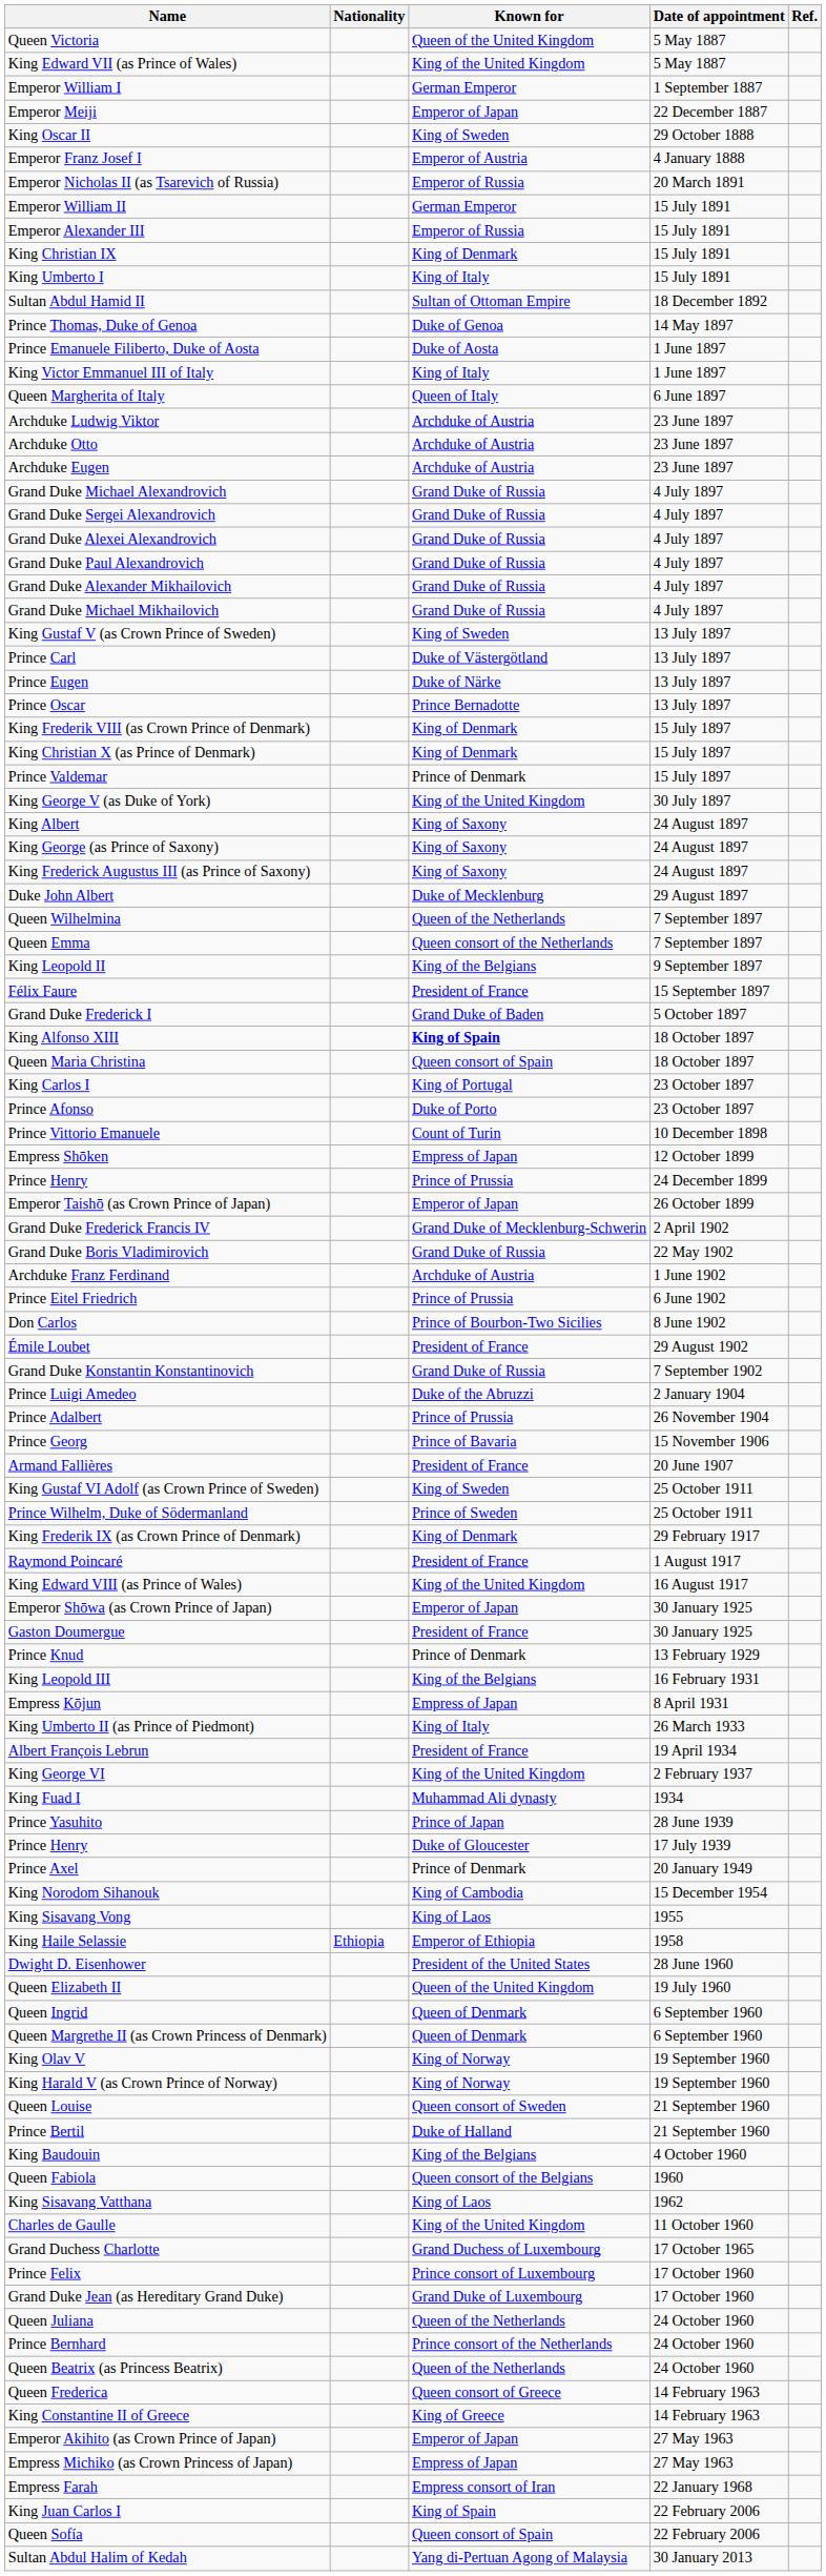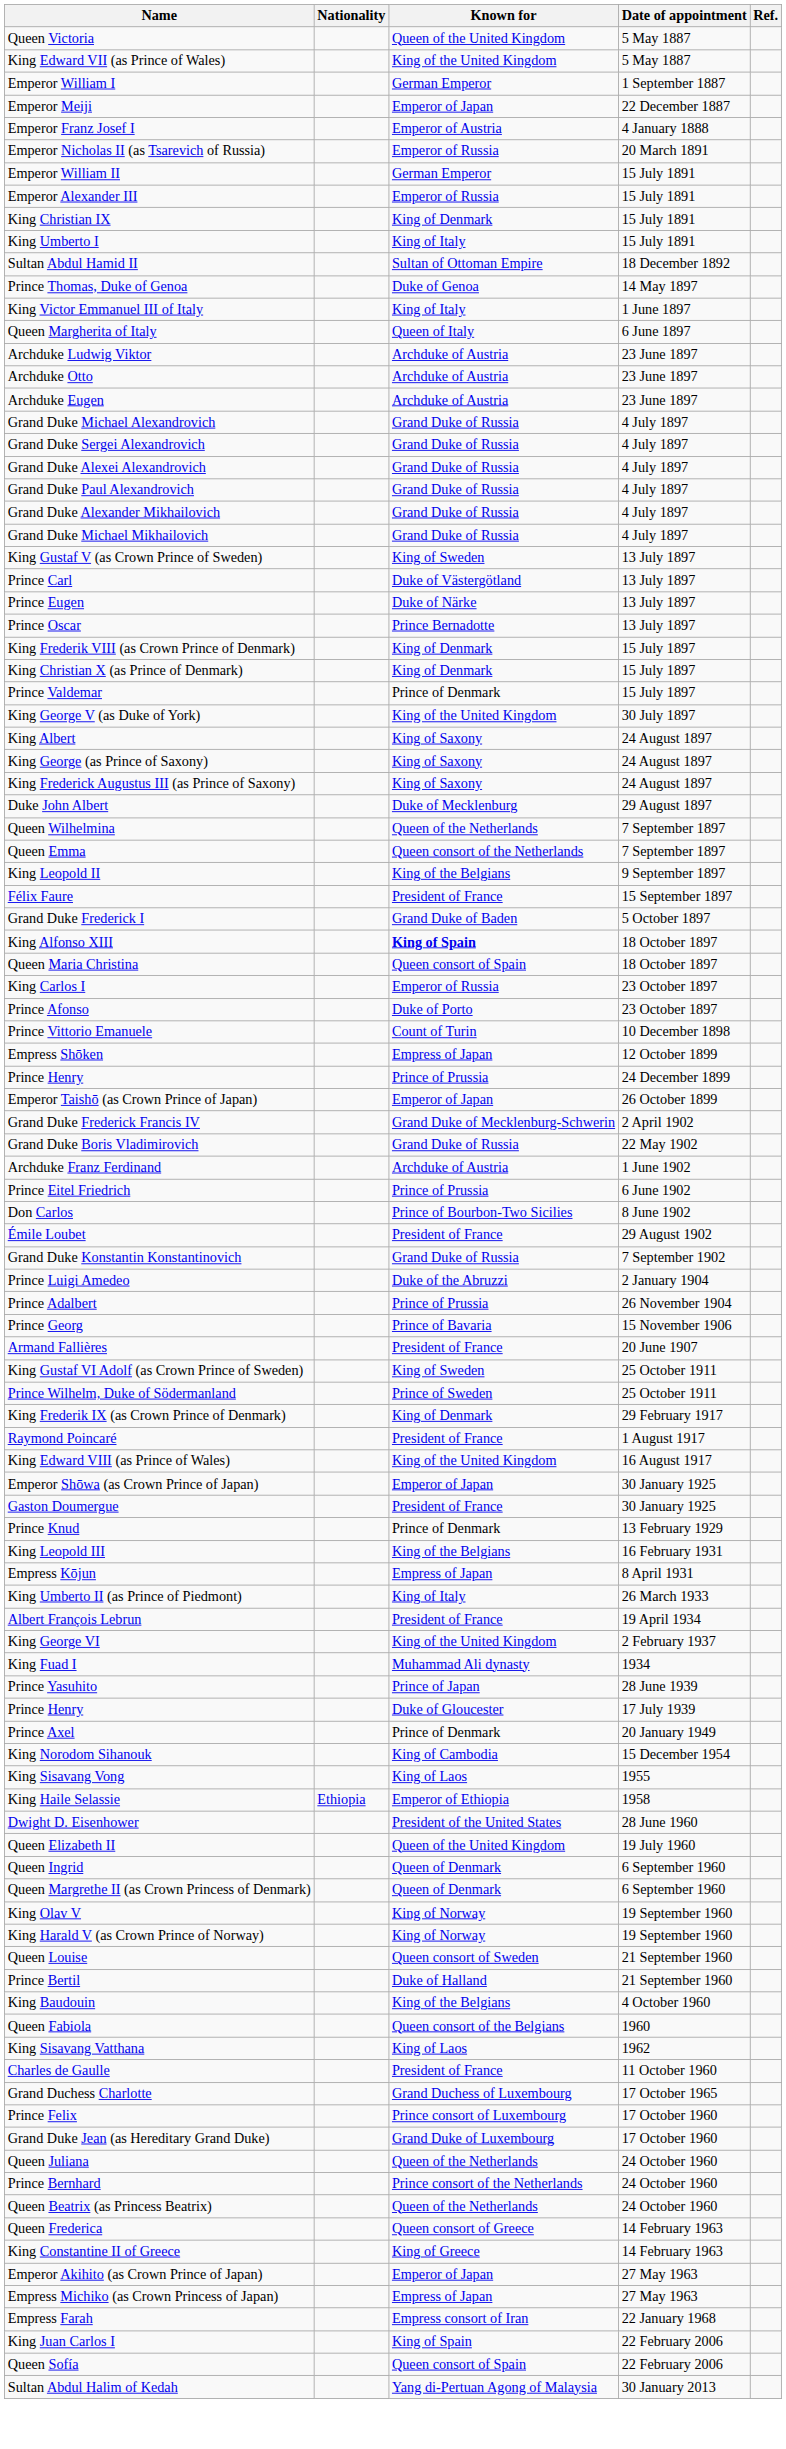 <table class="wikitable sortable">
 <tr>
 <th>Name</th>
 <th>Nationality</th>
 <th>Known for</th>
 <th>Date of appointment</th>
 <th class="unsortable">Ref.</th>
 </tr>
 <tr>
 <td>Queen <a href='#'>Victoria</a></td>
 <td></td>
 <td><a href='#'>Queen of the United Kingdom</a></td>
 <td>5 May 1887</td>
 <td></td>
 </tr>
 <tr>
 <td>King <a href='#'>Edward VII</a> (as Prince of Wales)</td>
 <td></td>
 <td><a href='#'>King of the United Kingdom</a></td>
 <td>5 May 1887</td>
 <td></td>
 </tr>
 <tr>
 <td>Emperor <a href='#'>William I</a></td>
 <td></td>
 <td><a href='#'>German Emperor</a></td>
 <td>1 September 1887</td>
 <td></td>
 </tr>
 <tr>
 <td>Emperor <a href='#'>Meiji</a></td>
 <td></td>
 <td><a href='#'>Emperor of Japan</a></td>
 <td>22 December 1887</td>
-<td></td>
-</tr>
-<tr>
-<td>King <a href='#'>Oscar II</a></td>
-<td></td>
-<td><a href='#'>King of Sweden</a></td>
-<td>29 October 1888</td>
 <td></td>
 </tr>
 <tr>
 <td>Emperor <a href='#'>Franz Josef I</a></td>
 <td></td>
 <td><a href='#'>Emperor of Austria</a></td>
 <td>4 January 1888</td>
 <td></td>
 </tr>
 <tr>
 <td>Emperor <a href='#'>Nicholas II</a> (as <a href='#'>Tsarevich</a> of Russia)</td>
 <td></td>
 <td><a href='#'>Emperor of Russia</a></td>
 <td>20 March 1891</td>
 <td></td>
 </tr>
 <tr>
 <td>Emperor <a href='#'>William II</a></td>
 <td></td>
 <td><a href='#'>German Emperor</a></td>
 <td>15 July 1891</td>
 <td></td>
 </tr>
 <tr>
 <td>Emperor <a href='#'>Alexander III</a></td>
 <td></td>
 <td><a href='#'>Emperor of Russia</a></td>
 <td>15 July 1891</td>
 <td></td>
 </tr>
 <tr>
 <td>King <a href='#'>Christian IX</a></td>
 <td></td>
 <td><a href='#'>King of Denmark</a></td>
 <td>15 July 1891</td>
 <td></td>
 </tr>
 <tr>
 <td>King <a href='#'>Umberto I</a></td>
 <td></td>
 <td><a href='#'>King of Italy</a></td>
 <td>15 July 1891</td>
 <td></td>
 </tr>
 <tr>
 <td>Sultan <a href='#'>Abdul Hamid II</a></td>
 <td></td>
 <td><a href='#'>Sultan of Ottoman Empire</a></td>
 <td>18 December 1892</td>
 <td></td>
 </tr>
 <tr>
 <td>Prince <a href='#'>Thomas, Duke of Genoa</a></td>
 <td></td>
 <td><a href='#'>Duke of Genoa</a></td>
 <td>14 May 1897</td>
-<td></td>
-</tr>
-<tr>
-<td>Prince <a href='#'>Emanuele Filiberto, Duke of Aosta</a></td>
-<td></td>
-<td><a href='#'>Duke of Aosta</a></td>
-<td>1 June 1897</td>
 <td></td>
 </tr>
 <tr>
 <td>King <a href='#'>Victor Emmanuel III of Italy</a></td>
 <td></td>
 <td><a href='#'>King of Italy</a></td>
 <td>1 June 1897</td>
 <td></td>
 </tr>
 <tr>
 <td>Queen <a href='#'>Margherita of Italy</a></td>
 <td></td>
 <td><a href='#'>Queen of Italy</a></td>
 <td>6 June 1897</td>
 <td></td>
 </tr>
 <tr>
 <td>Archduke <a href='#'>Ludwig Viktor</a></td>
 <td></td>
 <td><a href='#'>Archduke of Austria</a></td>
 <td>23 June 1897</td>
 <td></td>
 </tr>
 <tr>
 <td>Archduke <a href='#'>Otto</a></td>
 <td></td>
 <td><a href='#'>Archduke of Austria</a></td>
 <td>23 June 1897</td>
 <td></td>
 </tr>
 <tr>
 <td>Archduke <a href='#'>Eugen</a></td>
 <td></td>
 <td><a href='#'>Archduke of Austria</a></td>
 <td>23 June 1897</td>
 <td></td>
 </tr>
 <tr>
 <td>Grand Duke <a href='#'>Michael Alexandrovich</a></td>
 <td></td>
 <td><a href='#'>Grand Duke of Russia</a></td>
 <td>4 July 1897</td>
 <td></td>
 </tr>
 <tr>
 <td>Grand Duke <a href='#'>Sergei Alexandrovich</a></td>
 <td></td>
 <td><a href='#'>Grand Duke of Russia</a></td>
 <td>4 July 1897</td>
 <td></td>
 </tr>
 <tr>
 <td>Grand Duke <a href='#'>Alexei Alexandrovich</a></td>
 <td></td>
 <td><a href='#'>Grand Duke of Russia</a></td>
 <td>4 July 1897</td>
 <td></td>
 </tr>
 <tr>
 <td>Grand Duke <a href='#'>Paul Alexandrovich</a></td>
 <td></td>
 <td><a href='#'>Grand Duke of Russia</a></td>
 <td>4 July 1897</td>
 <td></td>
 </tr>
 <tr>
 <td>Grand Duke <a href='#'>Alexander Mikhailovich</a></td>
 <td></td>
 <td><a href='#'>Grand Duke of Russia</a></td>
 <td>4 July 1897</td>
 <td></td>
 </tr>
 <tr>
 <td>Grand Duke <a href='#'>Michael Mikhailovich</a></td>
 <td></td>
 <td><a href='#'>Grand Duke of Russia</a></td>
 <td>4 July 1897</td>
 <td></td>
 </tr>
 <tr>
 <td>King <a href='#'>Gustaf V</a> (as Crown Prince of Sweden)</td>
 <td></td>
 <td><a href='#'>King of Sweden</a></td>
 <td>13 July 1897</td>
 <td></td>
 </tr>
 <tr>
 <td>Prince <a href='#'>Carl</a></td>
 <td></td>
 <td><a href='#'>Duke of Västergötland</a></td>
 <td>13 July 1897</td>
 <td></td>
 </tr>
 <tr>
 <td>Prince <a href='#'>Eugen</a></td>
 <td></td>
 <td><a href='#'>Duke of Närke</a></td>
 <td>13 July 1897</td>
 <td></td>
 </tr>
 <tr>
 <td>Prince <a href='#'>Oscar</a></td>
 <td></td>
 <td><a href='#'>Prince Bernadotte</a></td>
 <td>13 July 1897</td>
 <td></td>
 </tr>
 <tr>
 <td>King <a href='#'>Frederik VIII</a> (as Crown Prince of Denmark)</td>
 <td></td>
 <td><a href='#'>King of Denmark</a></td>
 <td>15 July 1897</td>
 <td></td>
 </tr>
 <tr>
 <td>King <a href='#'>Christian X</a> (as Prince of Denmark)</td>
 <td></td>
 <td><a href='#'>King of Denmark</a></td>
 <td>15 July 1897</td>
 <td></td>
 </tr>
 <tr>
 <td>Prince <a href='#'>Valdemar</a></td>
 <td></td>
 <td>Prince of Denmark</td>
 <td>15 July 1897</td>
 <td></td>
 </tr>
 <tr>
 <td>King <a href='#'>George V</a> (as Duke of York)</td>
 <td></td>
 <td><a href='#'>King of the United Kingdom</a></td>
 <td>30 July 1897</td>
 <td></td>
 </tr>
 <tr>
 <td>King <a href='#'>Albert</a></td>
 <td></td>
 <td><a href='#'>King of Saxony</a></td>
 <td>24 August 1897</td>
 <td></td>
 </tr>
 <tr>
 <td>King <a href='#'>George</a> (as Prince of Saxony)</td>
 <td></td>
 <td><a href='#'>King of Saxony</a></td>
 <td>24 August 1897</td>
 <td></td>
 </tr>
 <tr>
 <td>King <a href='#'>Frederick Augustus III</a> (as Prince of Saxony)</td>
 <td></td>
 <td><a href='#'>King of Saxony</a></td>
 <td>24 August 1897</td>
 <td></td>
 </tr>
 <tr>
 <td>Duke <a href='#'>John Albert</a></td>
 <td></td>
 <td><a href='#'>Duke of Mecklenburg</a></td>
 <td>29 August 1897</td>
 <td></td>
 </tr>
 <tr>
 <td>Queen <a href='#'>Wilhelmina</a></td>
 <td></td>
 <td><a href='#'>Queen of the Netherlands</a></td>
 <td>7 September 1897</td>
 <td></td>
 </tr>
 <tr>
 <td>Queen <a href='#'>Emma</a></td>
 <td></td>
 <td><a href='#'>Queen consort of the Netherlands</a></td>
 <td>7 September 1897</td>
 <td></td>
 </tr>
 <tr>
 <td>King <a href='#'>Leopold II</a></td>
 <td></td>
 <td><a href='#'>King of the Belgians</a></td>
 <td>9 September 1897</td>
 <td></td>
 </tr>
 <tr>
 <td><a href='#'>Félix Faure</a></td>
 <td></td>
 <td><a href='#'>President of France</a></td>
 <td>15 September 1897</td>
 <td></td>
 </tr>
 <tr>
 <td>Grand Duke <a href='#'>Frederick I</a></td>
 <td></td>
 <td><a href='#'>Grand Duke of Baden</a></td>
 <td>5 October 1897</td>
 <td></td>
 </tr>
 <tr>
 <td>King <a href='#'>Alfonso XIII</a></td>
 <td></td>
 <td><strong><a href='#'>King of Spain</a></strong></td>
 <td>18 October 1897</td>
 <td></td>
 </tr>
 <tr>
 <td>Queen <a href='#'>Maria Christina</a></td>
 <td></td>
 <td><a href='#'>Queen consort of Spain</a></td>
 <td>18 October 1897</td>
 <td></td>
 </tr>
 <tr>
 <td>King <a href='#'>Carlos I</a></td>
 <td></td>
-<td><a href='#'>King of Portugal</a></td>
+<td><a href='#'>Emperor of Russia</a></td>
 <td>23 October 1897</td>
 <td></td>
 </tr>
 <tr>
 <td>Prince <a href='#'>Afonso</a></td>
 <td></td>
 <td><a href='#'>Duke of Porto</a></td>
 <td>23 October 1897</td>
 <td></td>
 </tr>
 <tr>
 <td>Prince <a href='#'>Vittorio Emanuele</a></td>
 <td></td>
 <td><a href='#'>Count of Turin</a></td>
 <td>10 December 1898</td>
 <td></td>
 </tr>
 <tr>
 <td>Empress <a href='#'>Shōken</a></td>
 <td></td>
 <td><a href='#'>Empress of Japan</a></td>
 <td>12 October 1899</td>
 <td></td>
 </tr>
 <tr>
 <td>Prince <a href='#'>Henry</a></td>
 <td></td>
 <td><a href='#'>Prince of Prussia</a></td>
 <td>24 December 1899</td>
 <td></td>
 </tr>
 <tr>
 <td>Emperor <a href='#'>Taishō</a> (as Crown Prince of Japan)</td>
 <td></td>
 <td><a href='#'>Emperor of Japan</a></td>
 <td>26 October 1899</td>
 <td></td>
 </tr>
 <tr>
 <td>Grand Duke <a href='#'>Frederick Francis IV</a></td>
 <td></td>
 <td><a href='#'>Grand Duke of Mecklenburg-Schwerin</a></td>
 <td>2 April 1902</td>
 <td></td>
 </tr>
 <tr>
 <td>Grand Duke <a href='#'>Boris Vladimirovich</a></td>
 <td></td>
 <td><a href='#'>Grand Duke of Russia</a></td>
 <td>22 May 1902</td>
 <td></td>
 </tr>
 <tr>
 <td>Archduke <a href='#'>Franz Ferdinand</a></td>
 <td></td>
 <td><a href='#'>Archduke of Austria</a></td>
 <td>1 June 1902</td>
 <td></td>
 </tr>
 <tr>
 <td>Prince <a href='#'>Eitel Friedrich</a></td>
 <td></td>
 <td><a href='#'>Prince of Prussia</a></td>
 <td>6 June 1902</td>
 <td></td>
 </tr>
 <tr>
 <td>Don <a href='#'>Carlos</a></td>
 <td></td>
 <td><a href='#'>Prince of Bourbon-Two Sicilies</a></td>
 <td>8 June 1902</td>
 <td></td>
 </tr>
 <tr>
 <td><a href='#'>Émile Loubet</a></td>
 <td></td>
 <td><a href='#'>President of France</a></td>
 <td>29 August 1902</td>
 <td></td>
 </tr>
 <tr>
 <td>Grand Duke <a href='#'>Konstantin Konstantinovich</a></td>
 <td></td>
 <td><a href='#'>Grand Duke of Russia</a></td>
 <td>7 September 1902</td>
 <td></td>
 </tr>
 <tr>
 <td>Prince <a href='#'>Luigi Amedeo</a></td>
 <td></td>
 <td><a href='#'>Duke of the Abruzzi</a></td>
 <td>2 January 1904</td>
 <td></td>
 </tr>
 <tr>
 <td>Prince <a href='#'>Adalbert</a></td>
 <td></td>
 <td><a href='#'>Prince of Prussia</a></td>
 <td>26 November 1904</td>
 <td></td>
 </tr>
 <tr>
 <td>Prince <a href='#'>Georg</a></td>
 <td></td>
 <td><a href='#'>Prince of Bavaria</a></td>
 <td>15 November 1906</td>
 <td></td>
 </tr>
 <tr>
 <td><a href='#'>Armand Fallières</a></td>
 <td></td>
 <td><a href='#'>President of France</a></td>
 <td>20 June 1907</td>
 <td></td>
 </tr>
 <tr>
 <td>King <a href='#'>Gustaf VI Adolf</a> (as Crown Prince of Sweden)</td>
 <td></td>
 <td><a href='#'>King of Sweden</a></td>
 <td>25 October 1911</td>
 <td></td>
 </tr>
 <tr>
 <td><a href='#'>Prince Wilhelm, Duke of Södermanland</a></td>
 <td></td>
 <td><a href='#'>Prince   of Sweden</a></td>
 <td>25 October 1911</td>
 <td></td>
 </tr>
 <tr>
 <td>King <a href='#'>Frederik IX</a> (as Crown Prince of Denmark)</td>
 <td></td>
 <td><a href='#'>King of Denmark</a></td>
 <td>29 February 1917</td>
 <td></td>
 </tr>
 <tr>
 <td><a href='#'>Raymond Poincaré</a></td>
 <td></td>
 <td><a href='#'>President of France</a></td>
 <td>1 August 1917</td>
 <td></td>
 </tr>
 <tr>
 <td>King <a href='#'>Edward VIII</a> (as Prince of Wales)</td>
 <td></td>
 <td><a href='#'>King of the United Kingdom</a></td>
 <td>16 August 1917</td>
 <td></td>
 </tr>
 <tr>
 <td>Emperor <a href='#'>Shōwa</a> (as Crown Prince of Japan)</td>
 <td></td>
 <td><a href='#'>Emperor of Japan</a></td>
 <td>30 January 1925</td>
 <td></td>
 </tr>
 <tr>
 <td><a href='#'>Gaston Doumergue</a></td>
 <td></td>
 <td><a href='#'>President of France</a></td>
 <td>30 January 1925</td>
 <td></td>
 </tr>
 <tr>
 <td>Prince <a href='#'>Knud</a></td>
 <td></td>
 <td>Prince of Denmark</td>
 <td>13 February 1929</td>
 <td></td>
 </tr>
 <tr>
 <td>King <a href='#'>Leopold III</a></td>
 <td></td>
 <td><a href='#'>King of the Belgians</a></td>
 <td>16 February 1931</td>
 <td></td>
 </tr>
 <tr>
 <td>Empress <a href='#'>Kōjun</a></td>
 <td></td>
 <td><a href='#'>Empress of Japan</a></td>
 <td>8 April 1931</td>
 <td></td>
 </tr>
 <tr>
 <td>King <a href='#'>Umberto II</a> (as Prince of Piedmont)</td>
 <td></td>
 <td><a href='#'>King of Italy</a></td>
 <td>26 March 1933</td>
 <td></td>
 </tr>
 <tr>
 <td><a href='#'>Albert François Lebrun</a></td>
 <td></td>
 <td><a href='#'>President of France</a></td>
 <td>19 April 1934</td>
 <td></td>
 </tr>
 <tr>
 <td>King <a href='#'>George VI</a></td>
 <td></td>
 <td><a href='#'>King of the United Kingdom</a></td>
 <td>2 February 1937</td>
 <td></td>
 </tr>
 <tr>
 <td>King <a href='#'>Fuad I</a></td>
 <td></td>
 <td><a href='#'>Muhammad Ali dynasty</a></td>
 <td>1934</td>
 <td></td>
 </tr>
 <tr>
 <td>Prince <a href='#'>Yasuhito</a></td>
 <td></td>
 <td><a href='#'>Prince of Japan</a></td>
 <td>28 June 1939</td>
 <td></td>
 </tr>
 <tr>
 <td>Prince <a href='#'>Henry</a></td>
 <td></td>
 <td><a href='#'>Duke of Gloucester</a></td>
 <td>17 July 1939</td>
 <td></td>
 </tr>
 <tr>
 <td>Prince <a href='#'>Axel</a></td>
 <td></td>
 <td>Prince of Denmark</td>
 <td>20 January 1949</td>
 <td></td>
 </tr>
 <tr>
 <td>King <a href='#'>Norodom Sihanouk</a></td>
 <td></td>
 <td><a href='#'>King of Cambodia</a></td>
 <td>15 December 1954</td>
 <td></td>
 </tr>
 <tr>
 <td>King <a href='#'>Sisavang Vong</a></td>
 <td></td>
 <td><a href='#'>King of Laos</a></td>
 <td>1955</td>
 <td></td>
 </tr>
 <tr>
 <td>King <a href='#'>Haile Selassie</a></td>
 <td> <a href='#'>Ethiopia</a></td>
 <td><a href='#'>Emperor of Ethiopia</a></td>
 <td>1958</td>
 <td></td>
 </tr>
 <tr>
 <td><a href='#'>Dwight D. Eisenhower</a></td>
 <td></td>
 <td><a href='#'>President of the United States</a></td>
 <td>28 June 1960</td>
 <td></td>
 </tr>
 <tr>
 <td>Queen <a href='#'>Elizabeth II</a></td>
 <td></td>
 <td><a href='#'>Queen of the United Kingdom</a></td>
 <td>19 July 1960</td>
 <td></td>
 </tr>
 <tr>
 <td>Queen <a href='#'>Ingrid</a></td>
 <td></td>
 <td><a href='#'>Queen of Denmark</a></td>
 <td>6 September 1960</td>
 <td></td>
 </tr>
 <tr>
 <td>Queen <a href='#'>Margrethe II</a> (as Crown Princess of Denmark)</td>
 <td></td>
 <td><a href='#'>Queen of Denmark</a></td>
 <td>6 September 1960</td>
 <td></td>
 </tr>
 <tr>
 <td>King <a href='#'>Olav V</a></td>
 <td></td>
 <td><a href='#'>King of Norway</a></td>
 <td>19 September 1960</td>
 <td></td>
 </tr>
 <tr>
 <td>King <a href='#'>Harald V</a> (as Crown Prince of Norway)</td>
 <td></td>
 <td><a href='#'>King of Norway</a></td>
 <td>19 September 1960</td>
 <td></td>
 </tr>
 <tr>
 <td>Queen <a href='#'>Louise</a></td>
 <td></td>
 <td><a href='#'>Queen consort of Sweden</a></td>
 <td>21 September 1960</td>
 <td></td>
 </tr>
 <tr>
 <td>Prince <a href='#'>Bertil</a></td>
 <td></td>
 <td><a href='#'>Duke of Halland</a></td>
 <td>21 September 1960</td>
 <td></td>
 </tr>
 <tr>
 <td>King <a href='#'>Baudouin</a></td>
 <td></td>
 <td><a href='#'>King of the Belgians</a></td>
 <td>4 October 1960</td>
 <td></td>
 </tr>
 <tr>
 <td>Queen <a href='#'>Fabiola</a></td>
 <td></td>
 <td><a href='#'>Queen consort of the Belgians</a></td>
 <td>1960</td>
 <td></td>
 </tr>
 <tr>
 <td>King <a href='#'>Sisavang Vatthana</a></td>
 <td></td>
 <td><a href='#'>King of Laos</a></td>
 <td>1962</td>
 <td></td>
 </tr>
 <tr>
 <td><a href='#'>Charles de Gaulle</a></td>
 <td></td>
-<td><a href='#'>King of the United Kingdom</a></td>
+<td><a href='#'>President of France</a></td>
 <td>11 October 1960</td>
 <td></td>
 </tr>
 <tr>
 <td>Grand Duchess <a href='#'>Charlotte</a></td>
 <td></td>
 <td><a href='#'>Grand Duchess of Luxembourg</a></td>
 <td>17 October 1965</td>
 <td></td>
 </tr>
 <tr>
 <td>Prince <a href='#'>Felix</a></td>
 <td></td>
 <td><a href='#'>Prince consort of Luxembourg</a></td>
 <td>17 October 1960</td>
 <td></td>
 </tr>
 <tr>
 <td>Grand Duke <a href='#'>Jean</a> (as Hereditary Grand Duke)</td>
 <td></td>
 <td><a href='#'>Grand Duke of Luxembourg</a></td>
 <td>17 October 1960</td>
 <td></td>
 </tr>
 <tr>
 <td>Queen <a href='#'>Juliana</a></td>
 <td></td>
 <td><a href='#'>Queen of the Netherlands</a></td>
 <td>24 October 1960</td>
 <td></td>
 </tr>
 <tr>
 <td>Prince <a href='#'>Bernhard</a></td>
 <td></td>
 <td><a href='#'>Prince consort of the Netherlands</a></td>
 <td>24 October 1960</td>
 <td></td>
 </tr>
 <tr>
 <td>Queen <a href='#'>Beatrix</a> (as Princess Beatrix)</td>
 <td></td>
 <td><a href='#'>Queen of the Netherlands</a></td>
 <td>24 October 1960</td>
 <td></td>
 </tr>
 <tr>
 <td>Queen <a href='#'>Frederica</a></td>
 <td></td>
 <td><a href='#'>Queen consort of Greece</a></td>
 <td>14 February 1963</td>
 <td></td>
 </tr>
 <tr>
 <td>King <a href='#'>Constantine II of Greece</a></td>
 <td></td>
 <td><a href='#'>King of Greece</a></td>
 <td>14 February 1963</td>
 <td></td>
 </tr>
 <tr>
 <td>Emperor <a href='#'>Akihito</a> (as Crown Prince of Japan)</td>
 <td></td>
 <td><a href='#'>Emperor of Japan</a></td>
 <td>27 May 1963</td>
 <td></td>
 </tr>
 <tr>
 <td>Empress <a href='#'>Michiko</a> (as Crown Princess of Japan)</td>
 <td></td>
 <td><a href='#'>Empress of Japan</a></td>
 <td>27 May 1963</td>
 <td></td>
 </tr>
 <tr>
 <td>Empress <a href='#'>Farah</a></td>
 <td></td>
 <td><a href='#'>Empress consort of Iran</a></td>
 <td>22 January 1968</td>
 <td></td>
 </tr>
 <tr>
 <td>King <a href='#'>Juan Carlos I</a></td>
 <td></td>
 <td><a href='#'>King of Spain</a></td>
 <td>22 February 2006</td>
 <td></td>
 </tr>
 <tr>
 <td>Queen <a href='#'>Sofía</a></td>
 <td></td>
 <td><a href='#'>Queen consort of Spain</a></td>
 <td>22 February 2006</td>
 <td></td>
 </tr>
 <tr>
 <td>Sultan <a href='#'>Abdul Halim of Kedah</a></td>
 <td></td>
 <td><a href='#'>Yang di-Pertuan Agong of Malaysia</a></td>
 <td>30 January 2013</td>
 <td></td>
 </tr>
 </table>
